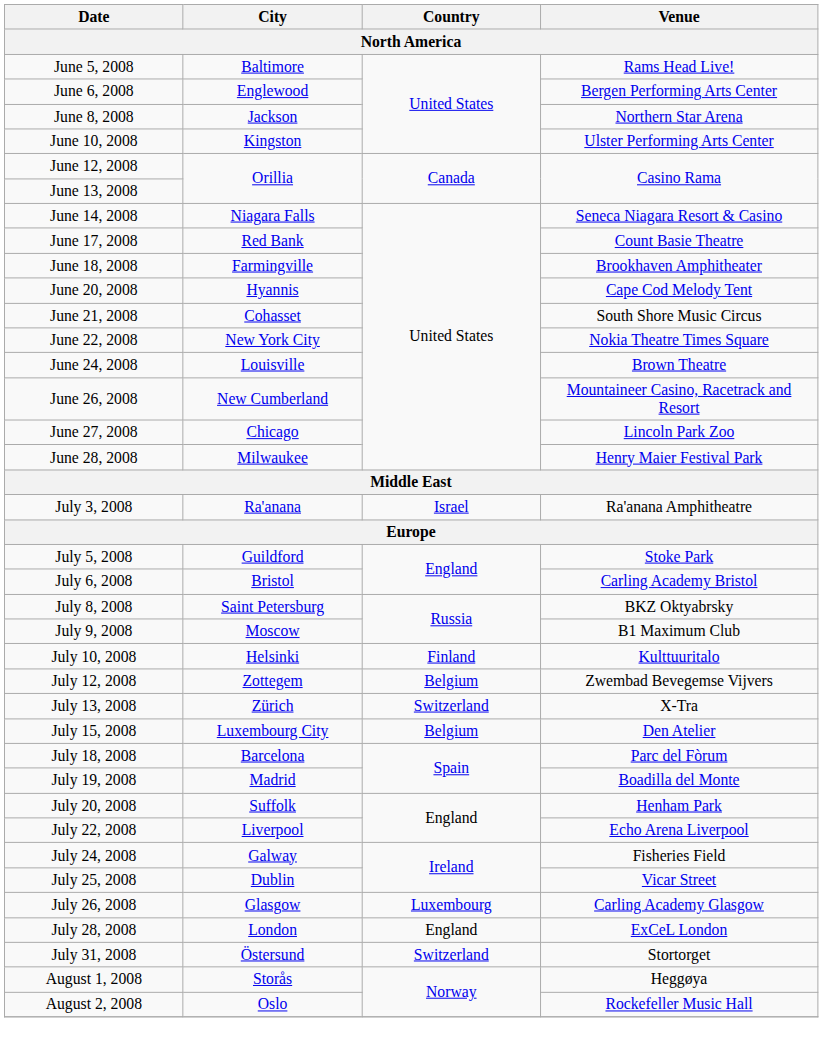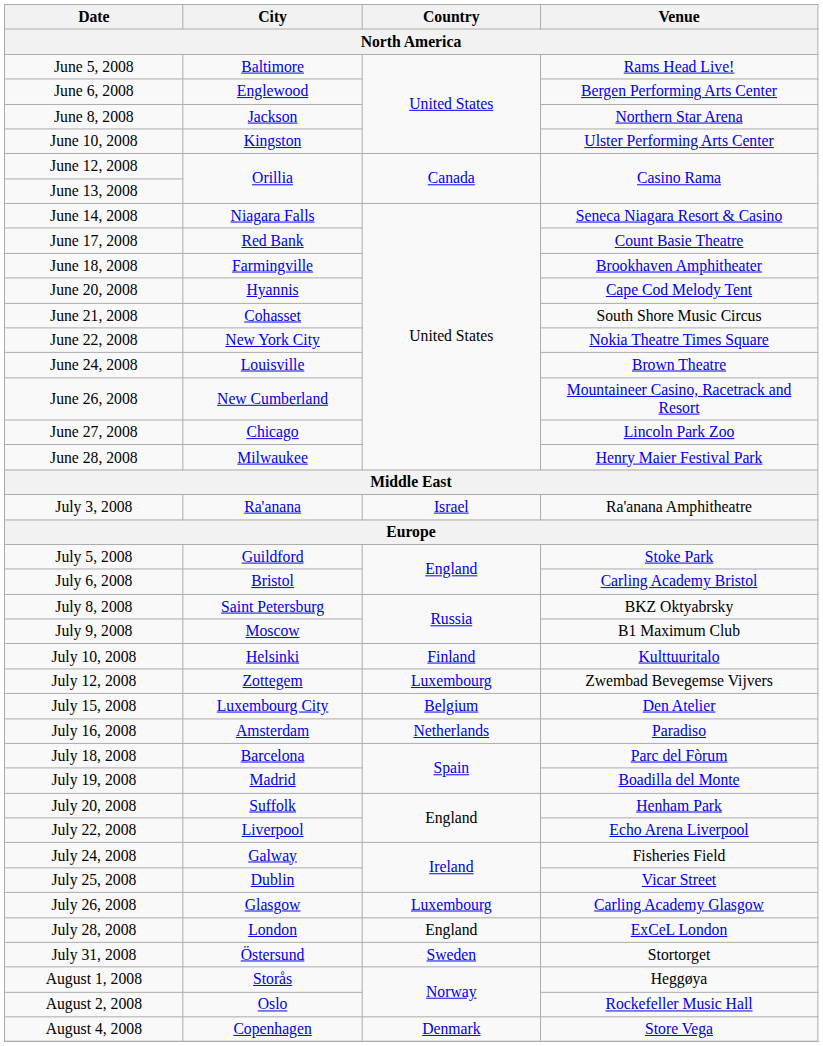 <table class="wikitable" style="text-align:center;">
 <tr>
 <th width="175">Date</th>
 <th width="175">City</th>
 <th width="175">Country</th>
 <th width="275">Venue</th>
 </tr>
 <tr>
 <th colspan="4">North America</th>
 </tr>
 <tr>
 <td>June 5, 2008</td>
 <td><a href='#'>Baltimore</a></td>
 <td rowspan="4"><a href='#'>United States</a></td>
 <td><a href='#'>Rams Head Live!</a></td>
 </tr>
 <tr>
 <td>June 6, 2008</td>
 <td><a href='#'>Englewood</a></td>
 <td><a href='#'>Bergen Performing Arts Center</a></td>
 </tr>
 <tr>
 <td>June 8, 2008</td>
 <td><a href='#'>Jackson</a></td>
 <td><a href='#'>Northern Star Arena</a></td>
 </tr>
 <tr>
 <td>June 10, 2008</td>
 <td><a href='#'>Kingston</a></td>
 <td><a href='#'>Ulster Performing Arts Center</a></td>
 </tr>
 <tr>
 <td>June 12, 2008</td>
 <td rowspan="2"><a href='#'>Orillia</a></td>
 <td rowspan="2"><a href='#'>Canada</a></td>
 <td rowspan="2"><a href='#'>Casino Rama</a></td>
 </tr>
 <tr>
 <td>June 13, 2008</td>
 </tr>
 <tr>
 <td>June 14, 2008</td>
 <td><a href='#'>Niagara Falls</a></td>
 <td rowspan="10">United States</td>
 <td><a href='#'>Seneca Niagara Resort & Casino</a></td>
 </tr>
 <tr>
 <td>June 17, 2008</td>
 <td><a href='#'>Red Bank</a></td>
 <td><a href='#'>Count Basie Theatre</a></td>
 </tr>
 <tr>
 <td>June 18, 2008</td>
 <td><a href='#'>Farmingville</a></td>
 <td><a href='#'>Brookhaven Amphitheater</a></td>
 </tr>
 <tr>
 <td>June 20, 2008</td>
 <td><a href='#'>Hyannis</a></td>
 <td><a href='#'>Cape Cod Melody Tent</a></td>
 </tr>
 <tr>
 <td>June 21, 2008</td>
 <td><a href='#'>Cohasset</a></td>
 <td>South Shore Music Circus</td>
 </tr>
 <tr>
 <td>June 22, 2008</td>
 <td><a href='#'>New York City</a></td>
 <td><a href='#'>Nokia Theatre Times Square</a></td>
 </tr>
 <tr>
 <td>June 24, 2008</td>
 <td><a href='#'>Louisville</a></td>
 <td><a href='#'>Brown Theatre</a></td>
 </tr>
 <tr>
 <td>June 26, 2008</td>
 <td><a href='#'>New Cumberland</a></td>
 <td><a href='#'>Mountaineer Casino, Racetrack and Resort</a></td>
 </tr>
 <tr>
 <td>June 27, 2008</td>
 <td><a href='#'>Chicago</a></td>
 <td><a href='#'>Lincoln Park Zoo</a></td>
 </tr>
 <tr>
 <td>June 28, 2008</td>
 <td><a href='#'>Milwaukee</a></td>
 <td><a href='#'>Henry Maier Festival Park</a></td>
 </tr>
 <tr>
 <th colspan="4">Middle East</th>
 </tr>
 <tr>
 <td>July 3, 2008</td>
 <td><a href='#'>Ra'anana</a></td>
 <td><a href='#'>Israel</a></td>
 <td>Ra'anana Amphitheatre</td>
 </tr>
 <tr>
 <th colspan="4">Europe</th>
 </tr>
 <tr>
 <td>July 5, 2008</td>
 <td><a href='#'>Guildford</a></td>
 <td rowspan="2"><a href='#'>England</a></td>
 <td><a href='#'>Stoke Park</a></td>
 </tr>
 <tr>
 <td>July 6, 2008</td>
 <td><a href='#'>Bristol</a></td>
 <td><a href='#'>Carling Academy Bristol</a></td>
 </tr>
 <tr>
 <td>July 8, 2008</td>
 <td><a href='#'>Saint Petersburg</a></td>
 <td rowspan="2"><a href='#'>Russia</a></td>
 <td>BKZ Oktyabrsky</td>
 </tr>
 <tr>
 <td>July 9, 2008</td>
 <td><a href='#'>Moscow</a></td>
 <td>B1 Maximum Club</td>
 </tr>
 <tr>
 <td>July 10, 2008</td>
 <td><a href='#'>Helsinki</a></td>
 <td><a href='#'>Finland</a></td>
 <td><a href='#'>Kulttuuritalo</a></td>
 </tr>
 <tr>
 <td>July 12, 2008</td>
 <td><a href='#'>Zottegem</a></td>
-<td><a href='#'>Belgium</a></td>
+<td><a href='#'>Luxembourg</a></td>
 <td>Zwembad Bevegemse Vijvers</td>
-</tr>
-<tr>
-<td>July 13, 2008</td>
-<td><a href='#'>Zürich</a></td>
-<td><a href='#'>Switzerland</a></td>
-<td>X-Tra</td>
 </tr>
 <tr>
 <td>July 15, 2008</td>
 <td><a href='#'>Luxembourg City</a></td>
 <td><a href='#'>Belgium</a></td>
 <td><a href='#'>Den Atelier</a></td>
+</tr>
+<tr>
+<td>July 16, 2008</td>
+<td><a href='#'>Amsterdam</a></td>
+<td><a href='#'>Netherlands</a></td>
+<td><a href='#'>Paradiso</a></td>
 </tr>
 <tr>
 <td>July 18, 2008</td>
 <td><a href='#'>Barcelona</a></td>
 <td rowspan="2"><a href='#'>Spain</a></td>
 <td><a href='#'>Parc del Fòrum</a></td>
 </tr>
 <tr>
 <td>July 19, 2008</td>
 <td><a href='#'>Madrid</a></td>
 <td><a href='#'>Boadilla del Monte</a></td>
 </tr>
 <tr>
 <td>July 20, 2008</td>
 <td><a href='#'>Suffolk</a></td>
 <td rowspan="2">England</td>
 <td><a href='#'>Henham Park</a></td>
 </tr>
 <tr>
 <td>July 22, 2008</td>
 <td><a href='#'>Liverpool</a></td>
 <td><a href='#'>Echo Arena Liverpool</a></td>
 </tr>
 <tr>
 <td>July 24, 2008</td>
 <td><a href='#'>Galway</a></td>
 <td rowspan="2"><a href='#'>Ireland</a></td>
 <td>Fisheries Field</td>
 </tr>
 <tr>
 <td>July 25, 2008</td>
 <td><a href='#'>Dublin</a></td>
 <td><a href='#'>Vicar Street</a></td>
 </tr>
 <tr>
 <td>July 26, 2008</td>
 <td><a href='#'>Glasgow</a></td>
 <td><a href='#'>Luxembourg</a></td>
 <td><a href='#'>Carling Academy Glasgow</a></td>
 </tr>
 <tr>
 <td>July 28, 2008</td>
 <td><a href='#'>London</a></td>
 <td>England</td>
 <td><a href='#'>ExCeL London</a></td>
 </tr>
 <tr>
 <td>July 31, 2008</td>
 <td><a href='#'>Östersund</a></td>
-<td><a href='#'>Switzerland</a></td>
+<td><a href='#'>Sweden</a></td>
 <td>Stortorget</td>
 </tr>
 <tr>
 <td>August 1, 2008</td>
 <td><a href='#'>Storås</a></td>
 <td rowspan="2"><a href='#'>Norway</a></td>
 <td>Heggøya</td>
 </tr>
 <tr>
 <td>August 2, 2008</td>
 <td><a href='#'>Oslo</a></td>
 <td><a href='#'>Rockefeller Music Hall</a></td>
 </tr>
 <tr>
+<td>August 4, 2008</td>
+<td><a href='#'>Copenhagen</a></td>
+<td><a href='#'>Denmark</a></td>
+<td><a href='#'>Store Vega</a></td>
+</tr>
+<tr>
 </tr>
 </table>
